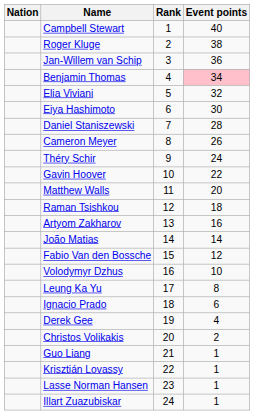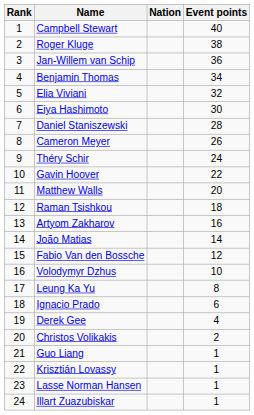 <table class="wikitable sortable" style="text-align:center">
 <tr>
+<th>Rank</th>
+<th>Name</th>
 <th>Nation</th>
-<th>Name</th>
-<th>Rank</th>
 <th>Event points</th>
 </tr>
 <tr>
+<td>1</td>
+<td align=left><a href='#'>Campbell Stewart</a></td>
 <td align=left></td>
-<td align=left><a href='#'>Campbell Stewart</a></td>
-<td>1</td>
 <td>40</td>
 </tr>
 <tr>
+<td>2</td>
+<td align=left><a href='#'>Roger Kluge</a></td>
 <td align=left></td>
-<td align=left><a href='#'>Roger Kluge</a></td>
-<td>2</td>
 <td>38</td>
 </tr>
 <tr>
+<td>3</td>
+<td align=left><a href='#'>Jan-Willem van Schip</a></td>
 <td align=left></td>
-<td align=left><a href='#'>Jan-Willem van Schip</a></td>
-<td>3</td>
 <td>36</td>
 </tr>
 <tr>
+<td>4</td>
+<td align=left><a href='#'>Benjamin Thomas</a></td>
 <td align=left></td>
-<td align=left><a href='#'>Benjamin Thomas</a></td>
-<td>4</td>
-<td style="background: pink;">34</td>
+<td>34</td>
 </tr>
 <tr>
+<td>5</td>
+<td align=left><a href='#'>Elia Viviani</a></td>
 <td align=left></td>
-<td align=left><a href='#'>Elia Viviani</a></td>
-<td>5</td>
 <td>32</td>
 </tr>
 <tr>
+<td>6</td>
+<td align=left><a href='#'>Eiya Hashimoto</a></td>
 <td align=left></td>
-<td align=left><a href='#'>Eiya Hashimoto</a></td>
-<td>6</td>
 <td>30</td>
 </tr>
 <tr>
+<td>7</td>
+<td align=left><a href='#'>Daniel Staniszewski</a></td>
 <td align=left></td>
-<td align=left><a href='#'>Daniel Staniszewski</a></td>
-<td>7</td>
 <td>28</td>
 </tr>
 <tr>
+<td>8</td>
+<td align=left><a href='#'>Cameron Meyer</a></td>
 <td align=left></td>
-<td align=left><a href='#'>Cameron Meyer</a></td>
-<td>8</td>
 <td>26</td>
 </tr>
 <tr>
+<td>9</td>
+<td align=left><a href='#'>Théry Schir</a></td>
 <td align=left></td>
-<td align=left><a href='#'>Théry Schir</a></td>
-<td>9</td>
 <td>24</td>
 </tr>
 <tr>
+<td>10</td>
+<td align=left><a href='#'>Gavin Hoover</a></td>
 <td align=left></td>
-<td align=left><a href='#'>Gavin Hoover</a></td>
-<td>10</td>
 <td>22</td>
 </tr>
 <tr>
+<td>11</td>
+<td align=left><a href='#'>Matthew Walls</a></td>
 <td align=left></td>
-<td align=left><a href='#'>Matthew Walls</a></td>
-<td>11</td>
 <td>20</td>
 </tr>
 <tr>
+<td>12</td>
+<td align=left><a href='#'>Raman Tsishkou</a></td>
 <td align=left></td>
-<td align=left><a href='#'>Raman Tsishkou</a></td>
-<td>12</td>
 <td>18</td>
 </tr>
 <tr>
+<td>13</td>
+<td align=left><a href='#'>Artyom Zakharov</a></td>
 <td align=left></td>
-<td align=left><a href='#'>Artyom Zakharov</a></td>
-<td>13</td>
 <td>16</td>
 </tr>
 <tr>
+<td>14</td>
+<td align=left><a href='#'>João Matias</a></td>
 <td align=left></td>
-<td align=left><a href='#'>João Matias</a></td>
-<td>14</td>
 <td>14</td>
 </tr>
 <tr>
+<td>15</td>
+<td align=left><a href='#'>Fabio Van den Bossche</a></td>
 <td align=left></td>
-<td align=left><a href='#'>Fabio Van den Bossche</a></td>
-<td>15</td>
 <td>12</td>
 </tr>
 <tr>
+<td>16</td>
+<td align=left><a href='#'>Volodymyr Dzhus</a></td>
 <td align=left></td>
-<td align=left><a href='#'>Volodymyr Dzhus</a></td>
-<td>16</td>
 <td>10</td>
 </tr>
 <tr>
+<td>17</td>
+<td align=left><a href='#'>Leung Ka Yu</a></td>
 <td align=left></td>
-<td align=left><a href='#'>Leung Ka Yu</a></td>
-<td>17</td>
 <td>8</td>
 </tr>
 <tr>
+<td>18</td>
+<td align=left><a href='#'>Ignacio Prado</a></td>
 <td align=left></td>
-<td align=left><a href='#'>Ignacio Prado</a></td>
-<td>18</td>
 <td>6</td>
 </tr>
 <tr>
+<td>19</td>
+<td align=left><a href='#'>Derek Gee</a></td>
 <td align=left></td>
-<td align=left><a href='#'>Derek Gee</a></td>
-<td>19</td>
 <td>4</td>
 </tr>
 <tr>
+<td>20</td>
+<td align=left><a href='#'>Christos Volikakis</a></td>
 <td align=left></td>
-<td align=left><a href='#'>Christos Volikakis</a></td>
-<td>20</td>
 <td>2</td>
 </tr>
 <tr>
+<td>21</td>
+<td align=left><a href='#'>Guo Liang</a></td>
 <td align=left></td>
-<td align=left><a href='#'>Guo Liang</a></td>
-<td>21</td>
 <td>1</td>
 </tr>
 <tr>
+<td>22</td>
+<td align=left><a href='#'>Krisztián Lovassy</a></td>
 <td align=left></td>
-<td align=left><a href='#'>Krisztián Lovassy</a></td>
-<td>22</td>
 <td>1</td>
 </tr>
 <tr>
+<td>23</td>
+<td align=left><a href='#'>Lasse Norman Hansen</a></td>
 <td align=left></td>
-<td align=left><a href='#'>Lasse Norman Hansen</a></td>
-<td>23</td>
 <td>1</td>
 </tr>
 <tr>
+<td>24</td>
+<td align=left><a href='#'>Illart Zuazubiskar</a></td>
 <td align=left></td>
-<td align=left><a href='#'>Illart Zuazubiskar</a></td>
-<td>24</td>
 <td>1</td>
 </tr>
 </table>
